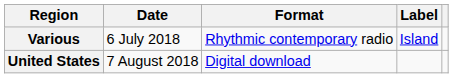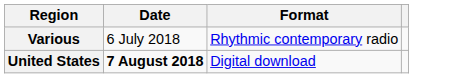 <table class="wikitable plainrowheaders">
 <tr>
 <th scope="col">Region</th>
 <th scope="col">Date</th>
 <th scope="col">Format</th>
-<th scope="col">Label</th>
 <th scope="col"></th>
 </tr>
 <tr>
 <th scope="row">Various</th>
 <td>6 July 2018</td>
 <td><a href='#'>Rhythmic contemporary</a> radio</td>
-<td><a href='#'>Island</a></td>
 <td></td>
 </tr>
 <tr>
 <th scope="row">United States</th>
-<td>7 August 2018</td>
+<td><strong>7 August 2018</strong></td>
 <td><a href='#'>Digital download</a></td>
-<td></td>
 <td></td>
 </tr>
 </table>
